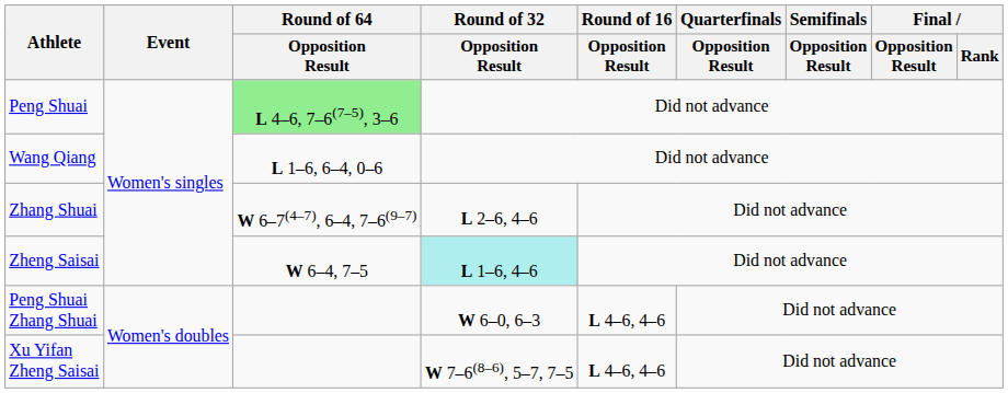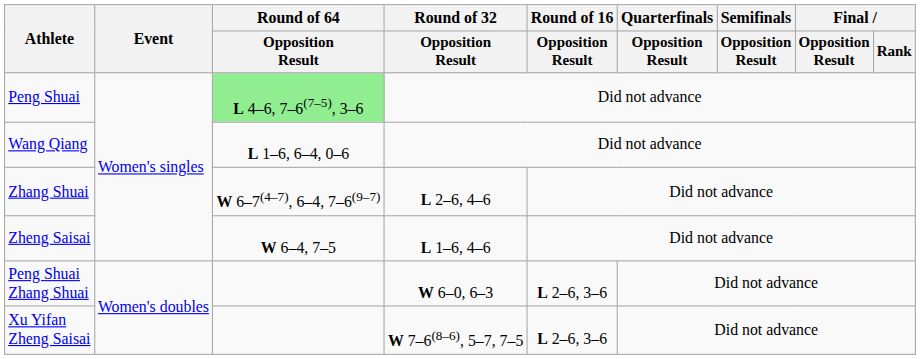 <table class="wikitable" style="font-size:90%;">
 <tr>
 <th rowspan=2>Athlete</th>
 <th rowspan=2>Event</th>
 <th>Round of 64</th>
 <th>Round of 32</th>
 <th>Round of 16</th>
 <th>Quarterfinals</th>
 <th>Semifinals</th>
 <th colspan=2>Final / </th>
 </tr>
 <tr style="font-size:95%">
 <th>Opposition<br>Result</th>
 <th>Opposition<br>Result</th>
 <th>Opposition<br>Result</th>
 <th>Opposition<br>Result</th>
 <th>Opposition<br>Result</th>
 <th>Opposition<br>Result</th>
 <th>Rank</th>
 </tr>
 <tr align=center>
 <td align=left><a href='#'>Peng Shuai</a></td>
 <td align=left rowspan=4><a href='#'>Women's singles</a></td>
 <td style="background: lightgreen;"><br><strong>L</strong> 4–6, 7–6<sup>(7–5)</sup>, 3–6</td>
 <td colspan=6>Did not advance</td>
 </tr>
 <tr align=center>
 <td align=left><a href='#'>Wang Qiang</a></td>
 <td><br><strong>L</strong> 1–6, 6–4, 0–6</td>
 <td colspan=6>Did not advance</td>
 </tr>
 <tr align=center>
 <td align=left><a href='#'>Zhang Shuai</a></td>
 <td><br><strong>W</strong> 6–7<sup>(4–7)</sup>, 6–4, 7–6<sup>(9–7)</sup></td>
 <td><br><strong>L</strong> 2–6, 4–6</td>
 <td colspan=5>Did not advance</td>
 </tr>
 <tr align=center>
 <td align=left><a href='#'>Zheng Saisai</a></td>
 <td><br><strong>W</strong> 6–4, 7–5</td>
-<td style="background: paleturquoise;"><br><strong>L</strong> 1–6, 4–6</td>
+<td><br><strong>L</strong> 1–6, 4–6</td>
 <td colspan=5>Did not advance</td>
 </tr>
 <tr align=center>
 <td align=left><a href='#'>Peng Shuai</a><br><a href='#'>Zhang Shuai</a></td>
 <td align=left rowspan=2><a href='#'>Women's doubles</a></td>
 <td></td>
 <td><br><strong>W</strong> 6–0, 6–3</td>
-<td><br><strong>L</strong> 4–6, 4–6</td>
+<td><br><strong>L</strong> 2–6, 3–6</td>
 <td colspan=4>Did not advance</td>
 </tr>
 <tr align=center>
 <td align=left><a href='#'>Xu Yifan</a><br><a href='#'>Zheng Saisai</a></td>
 <td></td>
 <td><br><strong>W</strong> 7–6<sup>(8–6)</sup>, 5–7, 7–5</td>
-<td><br><strong>L</strong> 4–6, 4–6</td>
+<td><br><strong>L</strong> 2–6, 3–6</td>
 <td colspan=4>Did not advance</td>
 </tr>
 </table>
